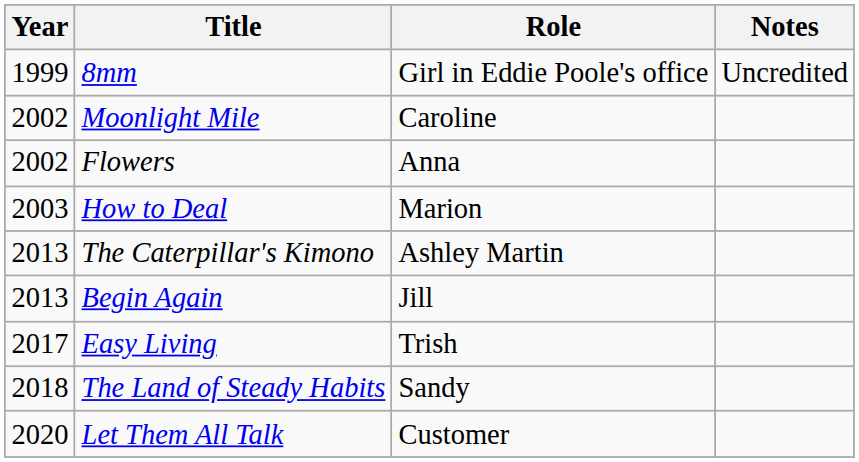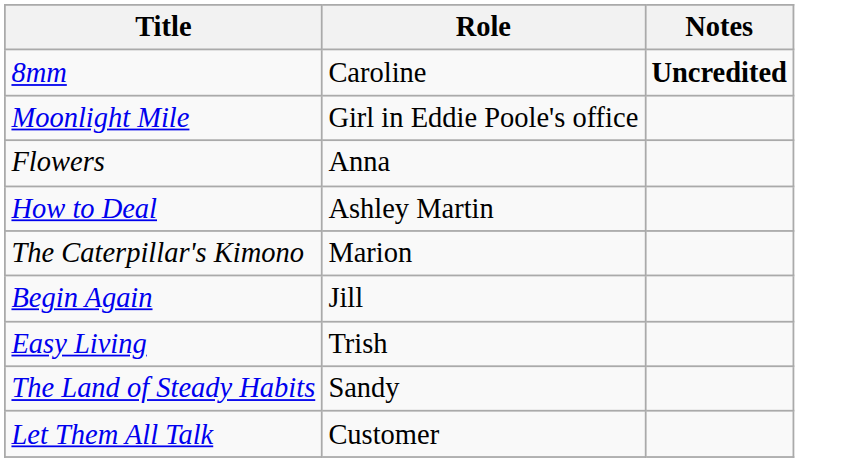 <table class="wikitable sortable">
 <tr>
-<th>Year</th>
 <th>Title</th>
 <th>Role</th>
 <th>Notes</th>
 </tr>
 <tr>
-<td>1999</td>
 <td><a href='#'><em>8mm</em></a></td>
-<td>Girl in Eddie Poole's office</td>
-<td>Uncredited</td>
+<td>Caroline</td>
+<td><strong>Uncredited</strong></td>
 </tr>
 <tr>
-<td>2002</td>
 <td><a href='#'><em>Moonlight Mile</em></a></td>
-<td>Caroline</td>
+<td>Girl in Eddie Poole's office</td>
 <td></td>
 </tr>
 <tr>
-<td>2002</td>
 <td><em>Flowers</em></td>
 <td>Anna</td>
 <td></td>
 </tr>
 <tr>
-<td>2003</td>
 <td><em><a href='#'>How to Deal</a></em></td>
+<td>Ashley Martin</td>
+<td></td>
+</tr>
+<tr>
+<td><em>The Caterpillar's Kimono</em></td>
 <td>Marion</td>
 <td></td>
 </tr>
 <tr>
-<td>2013</td>
-<td><em>The Caterpillar's Kimono</em></td>
-<td>Ashley Martin</td>
-<td></td>
-</tr>
-<tr>
-<td>2013</td>
 <td><a href='#'><em>Begin Again</em></a></td>
 <td>Jill</td>
 <td></td>
 </tr>
 <tr>
-<td>2017</td>
 <td><a href='#'><em>Easy Living</em></a></td>
 <td>Trish</td>
 <td></td>
 </tr>
 <tr>
-<td>2018</td>
 <td><em><a href='#'>The Land of Steady Habits</a></em></td>
 <td>Sandy</td>
 <td></td>
 </tr>
 <tr>
-<td>2020</td>
 <td><a href='#'><em>Let Them All Talk</em></a></td>
 <td>Customer</td>
 <td></td>
 </tr>
 </table>
